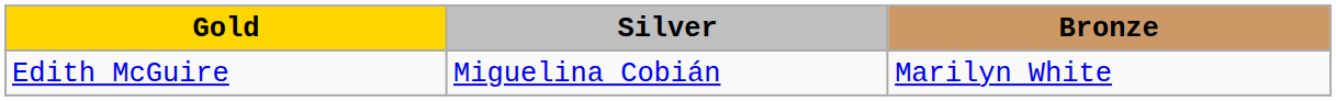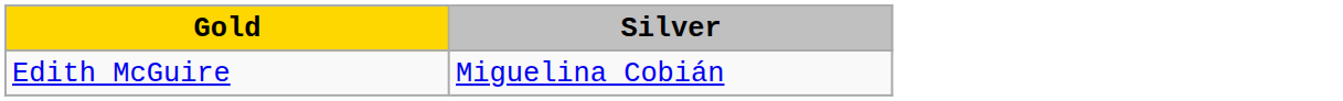 <table class="wikitable" style="text-align:left">
 <tr align="center">
 <td width=200 bgcolor=gold><strong>Gold</strong></td>
 <td width=200 bgcolor=silver><strong>Silver</strong></td>
-<td width=200 bgcolor=CC9966><strong>Bronze</strong></td>
 </tr>
 <tr>
 <td><a href='#'>Edith McGuire</a><br><em></em></td>
 <td><a href='#'>Miguelina Cobián</a><br><em></em></td>
-<td><a href='#'>Marilyn White</a><br><em></em></td>
 </tr>
 </table>
